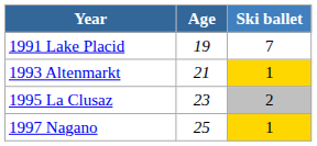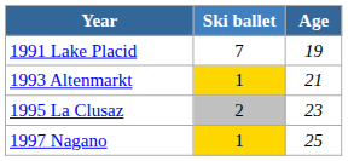 <table class="wikitable" style="font-size:95%; text-align:center; border:grey solid 1px; border-collapse:collapse; background:#ffffff;">
 <tr>
 <th style="background-color:#369; color:white; width:150px;">Year</th>
+<th style="background-color:#4180be; color:white; width:70px;">Ski ballet</th>
 <th style="background-color:#369; color:white; width:40px;">Age</th>
-<th style="background-color:#4180be; color:white; width:70px;">Ski ballet</th>
 </tr>
 <tr>
 <td align=left> <a href='#'>1991 Lake Placid</a></td>
+<td>7</td>
 <td><em>19</em></td>
-<td>7</td>
 </tr>
 <tr>
 <td align=left> <a href='#'>1993 Altenmarkt</a></td>
+<td bgcolor="gold">1</td>
 <td><em>21</em></td>
-<td bgcolor="gold">1</td>
 </tr>
 <tr>
 <td align=left> <a href='#'>1995 La Clusaz</a></td>
+<td bgcolor="silver">2</td>
 <td><em>23</em></td>
-<td bgcolor="silver">2</td>
 </tr>
 <tr>
 <td align=left> <a href='#'>1997 Nagano</a></td>
+<td bgcolor="gold">1</td>
 <td><em>25</em></td>
-<td bgcolor="gold">1</td>
 </tr>
 </table>
